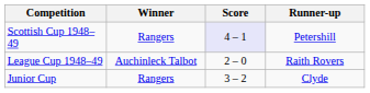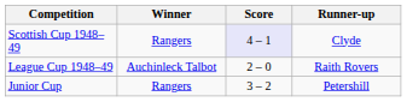 <table class="wikitable" style="text-align: center;">
 <tr>
 <th width=140>Competition</th>
 <th width=135>Winner</th>
 <th width=80>Score</th>
 <th width=135>Runner-up</th>
 </tr>
 <tr>
 <td align=left><a href='#'>Scottish Cup 1948–49</a></td>
 <td><a href='#'>Rangers</a></td>
 <td align=center style="background: lavender;">4 – 1</td>
-<td><a href='#'>Petershill</a></td>
+<td><a href='#'>Clyde</a></td>
 </tr>
 <tr>
 <td align=left><a href='#'>League Cup 1948–49</a></td>
 <td><a href='#'>Auchinleck Talbot</a></td>
 <td align=center>2  – 0</td>
 <td><a href='#'>Raith Rovers</a></td>
 </tr>
 <tr>
 <td align=left><a href='#'>Junior Cup</a></td>
 <td><a href='#'>Rangers</a></td>
 <td align=center>3 – 2</td>
-<td><a href='#'>Clyde</a></td>
+<td><a href='#'>Petershill</a></td>
 </tr>
 </table>
